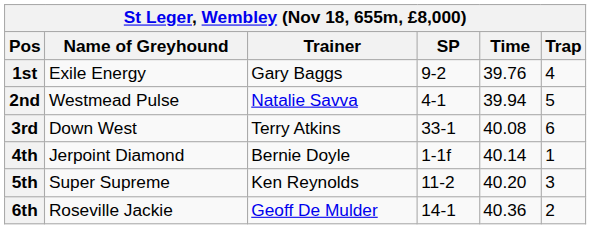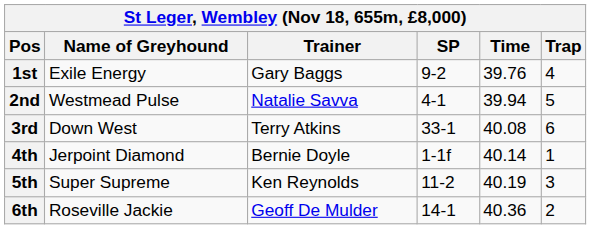 <table class="wikitable">
 <tr>
 <th colspan="6"><a href='#'>St Leger</a>, <a href='#'>Wembley</a> (Nov 18, 655m, £8,000)</th>
 </tr>
 <tr>
 <th width=30>Pos</th>
 <th width=180>Name of Greyhound</th>
 <th width=150>Trainer</th>
 <th width=50>SP</th>
 <th width=50>Time</th>
 <th width=30>Trap</th>
 </tr>
 <tr>
 <th>1st</th>
 <td>Exile Energy</td>
 <td>Gary Baggs</td>
 <td>9-2</td>
 <td>39.76</td>
 <td>4</td>
 </tr>
 <tr>
 <th>2nd</th>
 <td>Westmead Pulse</td>
 <td><a href='#'>Natalie Savva</a></td>
 <td>4-1</td>
 <td>39.94</td>
 <td>5</td>
 </tr>
 <tr>
 <th>3rd</th>
 <td>Down West</td>
 <td>Terry Atkins</td>
 <td>33-1</td>
 <td>40.08</td>
 <td>6</td>
 </tr>
 <tr>
 <th>4th</th>
 <td>Jerpoint Diamond</td>
 <td>Bernie Doyle</td>
 <td>1-1f</td>
 <td>40.14</td>
 <td>1</td>
 </tr>
 <tr>
 <th>5th</th>
 <td>Super Supreme</td>
 <td>Ken Reynolds</td>
 <td>11-2</td>
-<td>40.20</td>
+<td>40.19</td>
 <td>3</td>
 </tr>
 <tr>
 <th>6th</th>
 <td>Roseville Jackie</td>
 <td><a href='#'>Geoff De Mulder</a></td>
 <td>14-1</td>
 <td>40.36</td>
 <td>2</td>
 </tr>
 </table>
